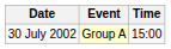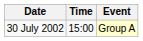 <table class = "wikitable" style="text-align:center;">
 <tr>
 <th>Date</th>
+<th>Time</th>
 <th>Event</th>
-<th>Time</th>
 </tr>
 <tr>
 <td>30 July 2002</td>
+<td>15:00</td>
 <td bgcolor=ffffcc>Group A</td>
-<td>15:00</td>
 </tr>
 </table>
